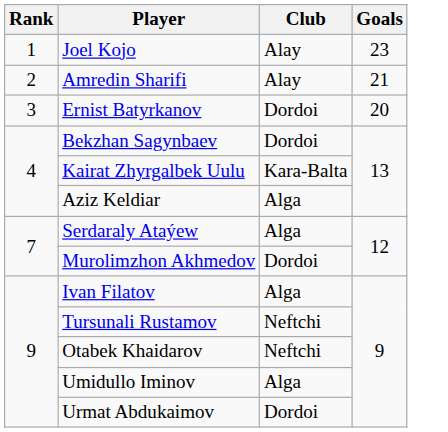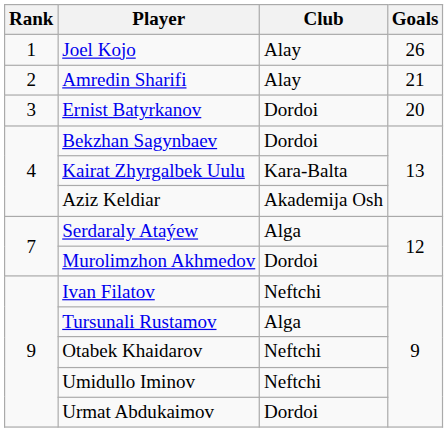 <table class="wikitable" style="text-align:center">
 <tr>
 <th>Rank</th>
 <th>Player</th>
 <th>Club</th>
 <th>Goals</th>
 </tr>
 <tr>
 <td rowspan="1">1</td>
 <td align="left"> <a href='#'>Joel Kojo</a></td>
 <td align="left">Alay</td>
-<td rowspan="1">23</td>
+<td rowspan="1">26</td>
 </tr>
 <tr>
 <td rowspan="1">2</td>
 <td align="left"> <a href='#'>Amredin Sharifi</a></td>
 <td align="left">Alay</td>
 <td rowspan="1">21</td>
 </tr>
 <tr>
 <td rowspan="1">3</td>
 <td align="left"> <a href='#'>Ernist Batyrkanov</a></td>
 <td align="left">Dordoi</td>
 <td rowspan="1">20</td>
 </tr>
 <tr>
 <td rowspan="3">4</td>
 <td align="left"> <a href='#'>Bekzhan Sagynbaev</a></td>
 <td align="left">Dordoi</td>
 <td rowspan="3">13</td>
 </tr>
 <tr>
 <td align="left"> <a href='#'>Kairat Zhyrgalbek Uulu</a></td>
 <td align="left">Kara-Balta</td>
 </tr>
 <tr>
 <td align="left"> Aziz Keldiar</td>
-<td align="left">Alga</td>
+<td align="left">Akademija Osh</td>
 </tr>
 <tr>
 <td rowspan="2">7</td>
 <td align="left"> <a href='#'>Serdaraly Ataýew</a></td>
 <td align="left">Alga</td>
 <td rowspan="2">12</td>
 </tr>
 <tr>
 <td align="left"> <a href='#'>Murolimzhon Akhmedov</a></td>
 <td align="left">Dordoi</td>
 </tr>
 <tr>
 <td rowspan="5">9</td>
 <td align="left"> <a href='#'>Ivan Filatov</a></td>
-<td align="left">Alga</td>
+<td align="left">Neftchi</td>
 <td rowspan="5">9</td>
 </tr>
 <tr>
 <td align="left"> <a href='#'>Tursunali Rustamov</a></td>
-<td align="left">Neftchi</td>
+<td align="left">Alga</td>
 </tr>
 <tr>
 <td align="left"> Otabek Khaidarov</td>
 <td align="left">Neftchi</td>
 </tr>
 <tr>
 <td align="left"> Umidullo Iminov</td>
-<td align="left">Alga</td>
+<td align="left">Neftchi</td>
 </tr>
 <tr>
 <td align="left"> Urmat Abdukaimov</td>
 <td align="left">Dordoi</td>
 </tr>
 </table>
